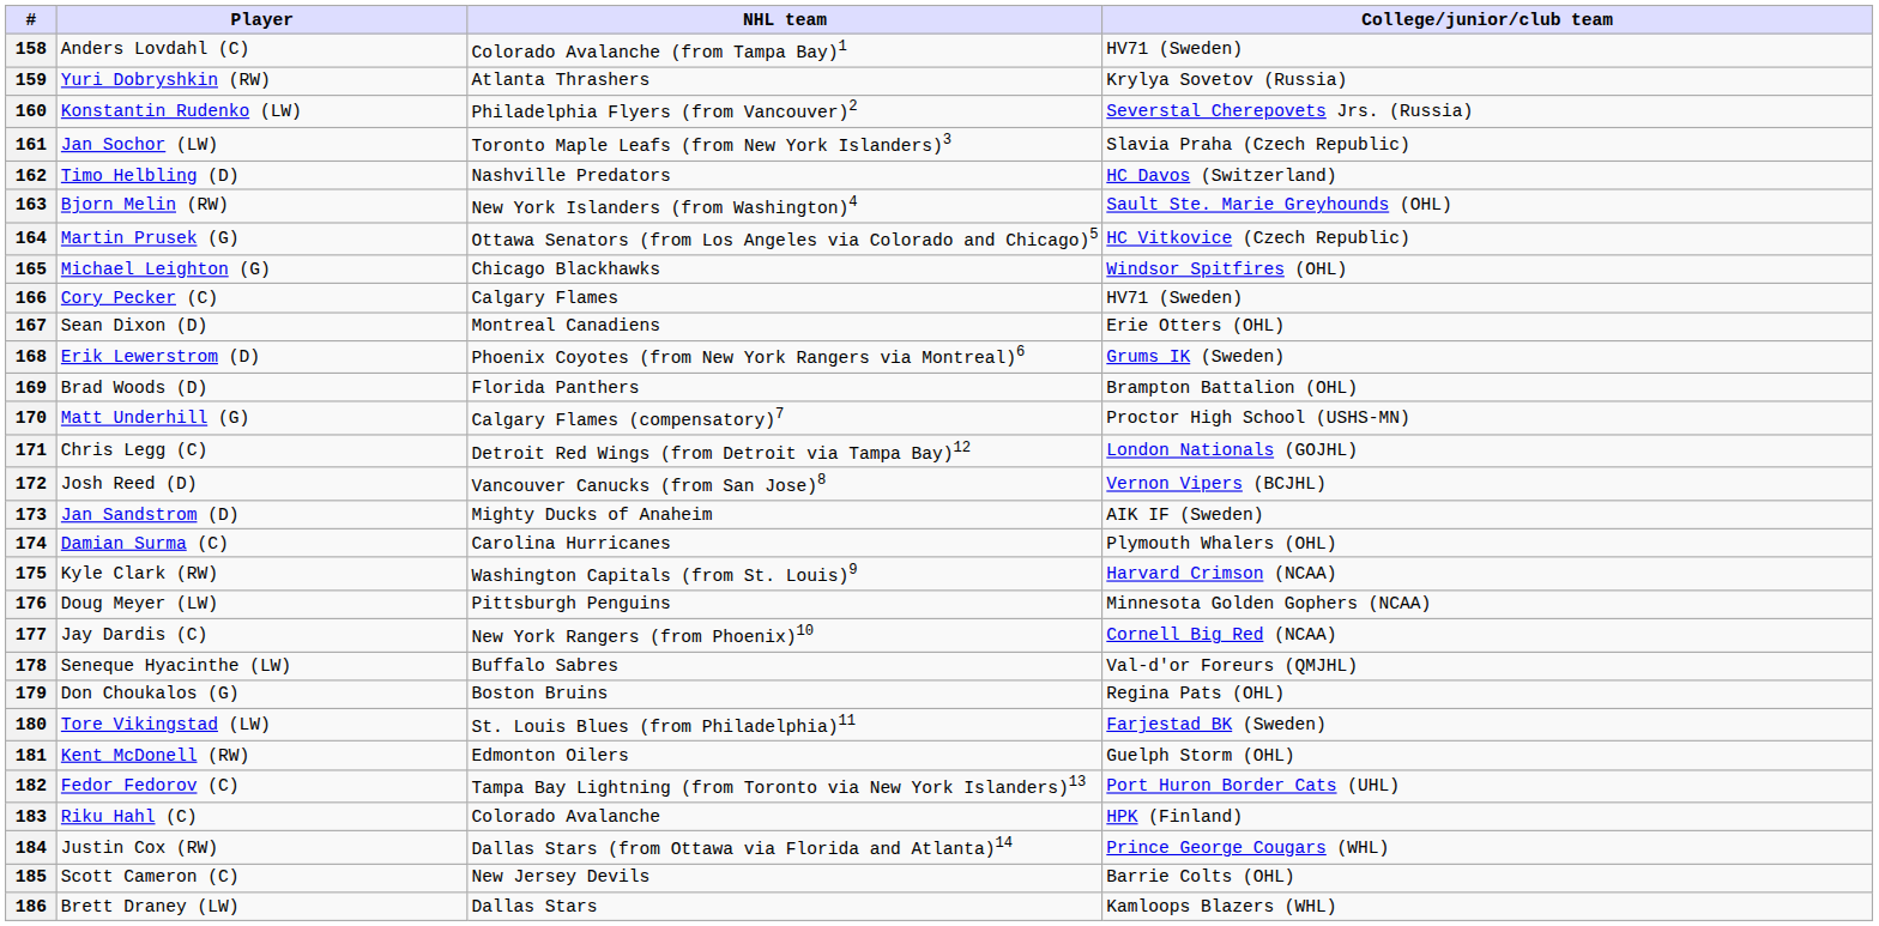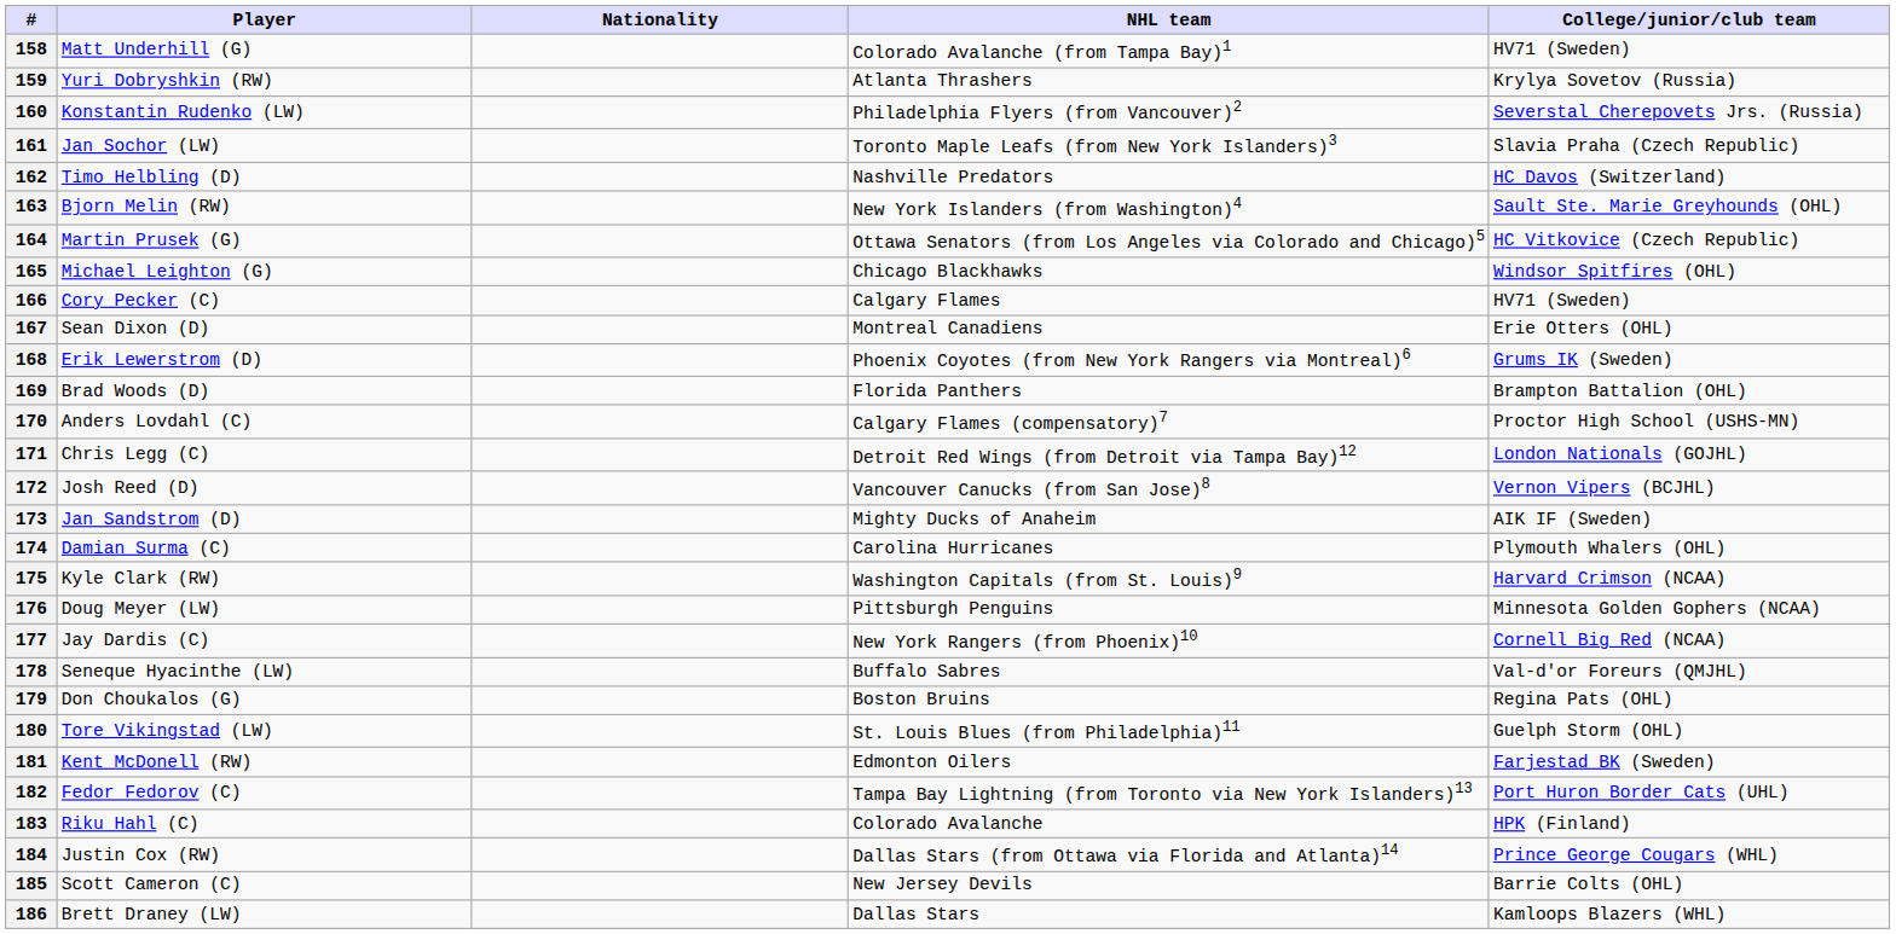 <table class="wikitable">
 <tr>
 <th style="background:#ddf; width:2.75%;">#</th>
 <th style="background:#ddf; width:22.0%;">Player</th>
+<th style="background:#ddf; width:20.0%;">Nationality</th>
 <th style="background:#ddf; width:34.0%;">NHL team</th>
 <th style="background:#ddf; width:100.0%;">College/junior/club team</th>
 </tr>
 <tr>
 <th>158</th>
-<td>Anders Lovdahl (C)</td>
+<td><a href='#'>Matt Underhill</a> (G)</td>
+<td></td>
 <td>Colorado Avalanche (from Tampa Bay)<sup>1</sup></td>
 <td>HV71 (Sweden)</td>
 </tr>
 <tr>
 <th>159</th>
 <td><a href='#'>Yuri Dobryshkin</a> (RW)</td>
+<td></td>
 <td>Atlanta Thrashers</td>
 <td>Krylya Sovetov (Russia)</td>
 </tr>
 <tr>
 <th>160</th>
 <td><a href='#'>Konstantin Rudenko</a> (LW)</td>
+<td></td>
 <td>Philadelphia Flyers (from Vancouver)<sup>2</sup></td>
 <td><a href='#'>Severstal Cherepovets</a> Jrs. (Russia)</td>
 </tr>
 <tr>
 <th>161</th>
 <td><a href='#'>Jan Sochor</a> (LW)</td>
+<td></td>
 <td>Toronto Maple Leafs (from New York Islanders)<sup>3</sup></td>
 <td>Slavia Praha (Czech Republic)</td>
 </tr>
 <tr>
 <th>162</th>
 <td><a href='#'>Timo Helbling</a> (D)</td>
+<td></td>
 <td>Nashville Predators</td>
 <td><a href='#'>HC Davos</a> (Switzerland)</td>
 </tr>
 <tr>
 <th>163</th>
 <td><a href='#'>Bjorn Melin</a> (RW)</td>
+<td></td>
 <td>New York Islanders (from Washington)<sup>4</sup></td>
 <td><a href='#'>Sault Ste. Marie Greyhounds</a> (OHL)</td>
 </tr>
 <tr>
 <th>164</th>
 <td><a href='#'>Martin Prusek</a> (G)</td>
+<td></td>
 <td>Ottawa Senators (from Los Angeles via Colorado and Chicago)<sup>5</sup></td>
 <td><a href='#'>HC Vitkovice</a> (Czech Republic)</td>
 </tr>
 <tr>
 <th>165</th>
 <td><a href='#'>Michael Leighton</a> (G)</td>
+<td></td>
 <td>Chicago Blackhawks</td>
 <td><a href='#'>Windsor Spitfires</a> (OHL)</td>
 </tr>
 <tr>
 <th>166</th>
 <td><a href='#'>Cory Pecker</a> (C)</td>
+<td></td>
 <td>Calgary Flames</td>
 <td>HV71 (Sweden)</td>
 </tr>
 <tr>
 <th>167</th>
 <td>Sean Dixon (D)</td>
+<td></td>
 <td>Montreal Canadiens</td>
 <td>Erie Otters (OHL)</td>
 </tr>
 <tr>
 <th>168</th>
 <td><a href='#'>Erik Lewerstrom</a> (D)</td>
+<td></td>
 <td>Phoenix Coyotes (from New York Rangers via Montreal)<sup>6</sup></td>
 <td><a href='#'>Grums IK</a> (Sweden)</td>
 </tr>
 <tr>
 <th>169</th>
 <td>Brad Woods (D)</td>
+<td></td>
 <td>Florida Panthers</td>
 <td>Brampton Battalion (OHL)</td>
 </tr>
 <tr>
 <th>170</th>
-<td><a href='#'>Matt Underhill</a> (G)</td>
+<td>Anders Lovdahl (C)</td>
+<td></td>
 <td>Calgary Flames (compensatory)<sup>7</sup></td>
 <td>Proctor High School (USHS-MN)</td>
 </tr>
 <tr>
 <th>171</th>
 <td>Chris Legg (C)</td>
+<td></td>
 <td>Detroit Red Wings (from Detroit via Tampa Bay)<sup>12</sup></td>
 <td><a href='#'>London Nationals</a> (GOJHL)</td>
 </tr>
 <tr>
 <th>172</th>
 <td>Josh Reed (D)</td>
+<td></td>
 <td>Vancouver Canucks (from San Jose)<sup>8</sup></td>
 <td><a href='#'>Vernon Vipers</a> (BCJHL)</td>
 </tr>
 <tr>
 <th>173</th>
 <td><a href='#'>Jan Sandstrom</a> (D)</td>
+<td></td>
 <td>Mighty Ducks of Anaheim</td>
 <td>AIK IF (Sweden)</td>
 </tr>
 <tr>
 <th>174</th>
 <td><a href='#'>Damian Surma</a> (C)</td>
+<td></td>
 <td>Carolina Hurricanes</td>
 <td>Plymouth Whalers (OHL)</td>
 </tr>
 <tr>
 <th>175</th>
 <td>Kyle Clark (RW)</td>
+<td></td>
 <td>Washington Capitals (from St. Louis)<sup>9</sup></td>
 <td><a href='#'>Harvard Crimson</a> (NCAA)</td>
 </tr>
 <tr>
 <th>176</th>
 <td>Doug Meyer (LW)</td>
+<td></td>
 <td>Pittsburgh Penguins</td>
 <td>Minnesota Golden Gophers (NCAA)</td>
 </tr>
 <tr>
 <th>177</th>
 <td>Jay Dardis (C)</td>
+<td></td>
 <td>New York Rangers (from Phoenix)<sup>10</sup></td>
 <td><a href='#'>Cornell Big Red</a> (NCAA)</td>
 </tr>
 <tr>
 <th>178</th>
 <td>Seneque Hyacinthe (LW)</td>
+<td></td>
 <td>Buffalo Sabres</td>
 <td>Val-d'or Foreurs (QMJHL)</td>
 </tr>
 <tr>
 <th>179</th>
 <td>Don Choukalos (G)</td>
+<td></td>
 <td>Boston Bruins</td>
 <td>Regina Pats (OHL)</td>
 </tr>
 <tr>
 <th>180</th>
 <td><a href='#'>Tore Vikingstad</a> (LW)</td>
+<td></td>
 <td>St. Louis Blues (from Philadelphia)<sup>11</sup></td>
-<td><a href='#'>Farjestad BK</a> (Sweden)</td>
+<td>Guelph Storm (OHL)</td>
 </tr>
 <tr>
 <th>181</th>
 <td><a href='#'>Kent McDonell</a> (RW)</td>
+<td></td>
 <td>Edmonton Oilers</td>
-<td>Guelph Storm (OHL)</td>
+<td><a href='#'>Farjestad BK</a> (Sweden)</td>
 </tr>
 <tr>
 <th>182</th>
 <td><a href='#'>Fedor Fedorov</a> (C)</td>
+<td></td>
 <td>Tampa Bay Lightning (from Toronto via New York Islanders)<sup>13</sup></td>
 <td><a href='#'>Port Huron Border Cats</a> (UHL)</td>
 </tr>
 <tr>
 <th>183</th>
 <td><a href='#'>Riku Hahl</a> (C)</td>
+<td></td>
 <td>Colorado Avalanche</td>
 <td><a href='#'>HPK</a> (Finland)</td>
 </tr>
 <tr>
 <th>184</th>
 <td>Justin Cox (RW)</td>
+<td></td>
 <td>Dallas Stars (from Ottawa via Florida and Atlanta)<sup>14</sup></td>
 <td><a href='#'>Prince George Cougars</a> (WHL)</td>
 </tr>
 <tr>
 <th>185</th>
 <td>Scott Cameron (C)</td>
+<td></td>
 <td>New Jersey Devils</td>
 <td>Barrie Colts (OHL)</td>
 </tr>
 <tr>
 <th>186</th>
 <td>Brett Draney (LW)</td>
+<td></td>
 <td>Dallas Stars</td>
 <td>Kamloops Blazers (WHL)</td>
 </tr>
 </table>
